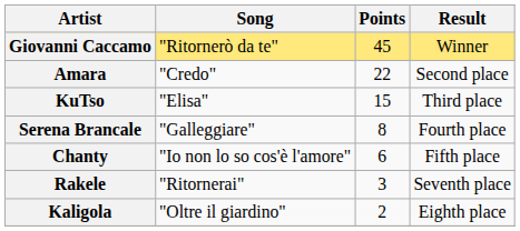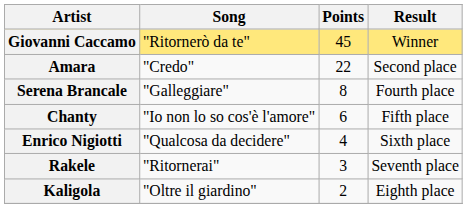 <table class="wikitable plainrowheaders" style="text-align:center;">
 <tr>
 <th scope="col">Artist</th>
 <th scope="col">Song</th>
 <th scope="col">Points</th>
 <th scope="col">Result</th>
 </tr>
 <tr style="background:#ffe87c;">
 <th scope="row">Giovanni Caccamo</th>
 <td style="text-align:left;">"Ritornerò da te"</td>
 <td>45</td>
 <td>Winner</td>
 </tr>
 <tr>
 <th scope="row">Amara</th>
 <td style="text-align:left;">"Credo"</td>
 <td>22</td>
 <td>Second place</td>
 </tr>
 <tr>
-<th scope="row">KuTso</th>
-<td style="text-align:left;">"Elisa"</td>
-<td>15</td>
-<td>Third place</td>
-</tr>
-<tr>
 <th scope="row">Serena Brancale</th>
 <td style="text-align:left;">"Galleggiare"</td>
 <td>8</td>
 <td>Fourth place</td>
 </tr>
 <tr>
 <th scope="row">Chanty</th>
 <td style="text-align:left;">"Io non lo so cos'è l'amore"</td>
 <td>6</td>
 <td>Fifth place</td>
+</tr>
+<tr>
+<th scope="row">Enrico Nigiotti</th>
+<td style="text-align:left;">"Qualcosa da decidere"</td>
+<td>4</td>
+<td>Sixth place</td>
 </tr>
 <tr>
 <th scope="row">Rakele</th>
 <td style="text-align:left;">"Ritornerai"</td>
 <td>3</td>
 <td>Seventh place</td>
 </tr>
 <tr>
 <th scope="row">Kaligola</th>
 <td style="text-align:left;">"Oltre il giardino"</td>
 <td>2</td>
 <td>Eighth place</td>
 </tr>
 <tr>
 </tr>
 </table>
